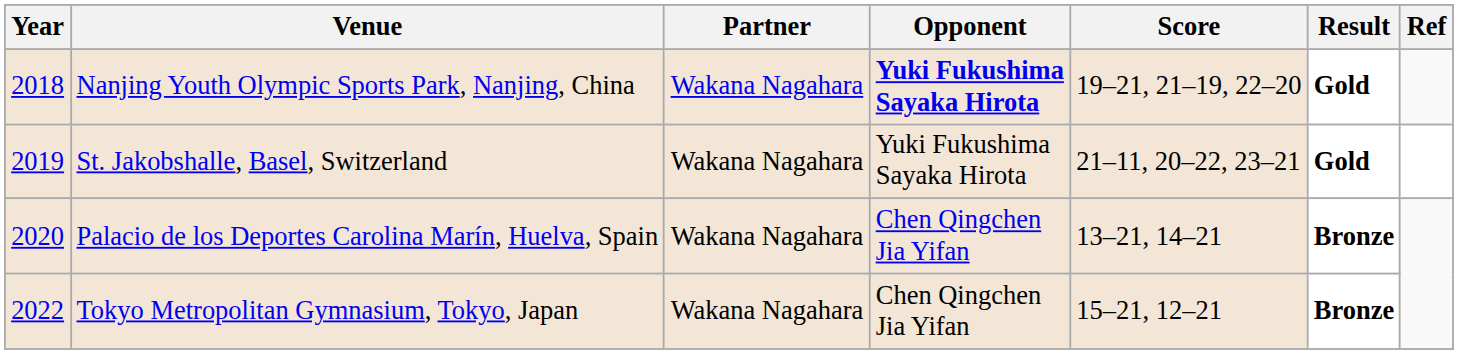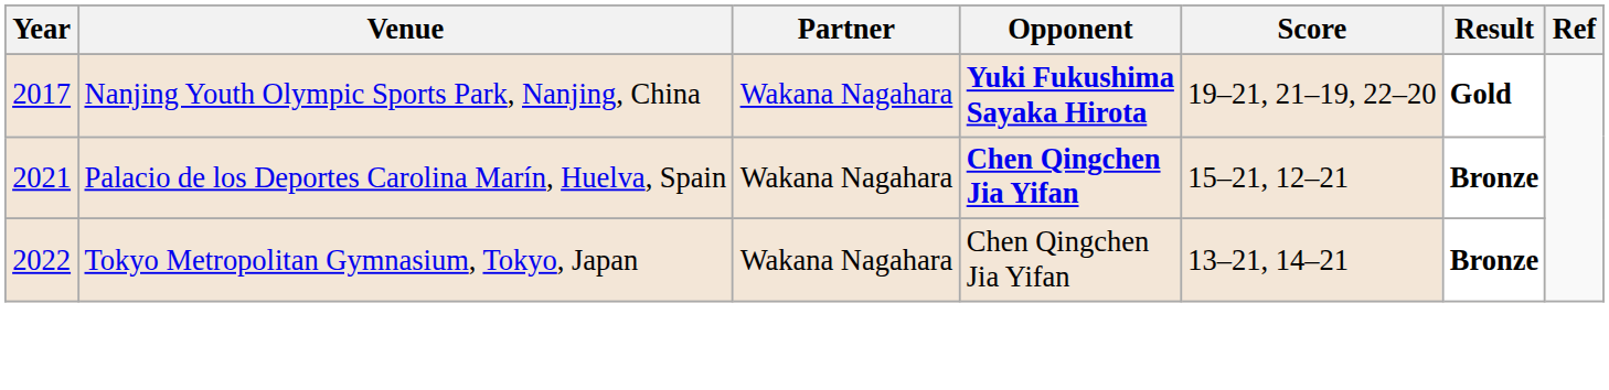 <table class="sortable wikitable" style="font-size: 90%">
 <tr>
 <th>Year</th>
 <th>Venue</th>
 <th>Partner</th>
 <th>Opponent</th>
 <th>Score</th>
 <th>Result</th>
 <th>Ref</th>
 </tr>
 <tr style="background:#F3E6D7">
-<td align="center"><a href='#'>2018</a></td>
+<td align="center"><a href='#'>2017</a></td>
 <td align="left"><a href='#'>Nanjing Youth Olympic Sports Park</a>, <a href='#'>Nanjing</a>, China</td>
 <td align="left"> <a href='#'>Wakana Nagahara</a></td>
 <td align="left"><strong> <a href='#'>Yuki Fukushima</a><br> <a href='#'>Sayaka Hirota</a></strong></td>
 <td align="left">19–21, 21–19, 22–20</td>
 <td style="text-align:left; background:white"> <strong>Gold</strong></td>
 </tr>
 <tr style="background:#F3E6D7">
-<td align="center"><a href='#'>2019</a></td>
-<td align="left"><a href='#'>St. Jakobshalle</a>, <a href='#'>Basel</a>, Switzerland</td>
-<td align="left"> Wakana Nagahara</td>
-<td align="left"> Yuki Fukushima<br> Sayaka Hirota</td>
-<td align="left">21–11, 20–22, 23–21</td>
-<td style="text-align:left; background:white"> <strong>Gold</strong></td>
-<td style="text-align:center; background:white"></td>
-</tr>
-<tr style="background:#F3E6D7">
-<td align="center"><a href='#'>2020</a></td>
+<td align="center"><a href='#'>2021</a></td>
 <td align="left"><a href='#'>Palacio de los Deportes Carolina Marín</a>, <a href='#'>Huelva</a>, Spain</td>
 <td align="left"> Wakana Nagahara</td>
-<td align="left"> <a href='#'>Chen Qingchen</a><br> <a href='#'>Jia Yifan</a></td>
-<td align="left">13–21, 14–21</td>
+<td align="left"><strong> <a href='#'>Chen Qingchen</a><br> <a href='#'>Jia Yifan</a></strong></td>
+<td align="left">15–21, 12–21</td>
 <td style="text-align:left; background:white"> <strong>Bronze</strong></td>
 </tr>
 <tr style="background:#F3E6D7">
 <td align="center"><a href='#'>2022</a></td>
 <td align="left"><a href='#'>Tokyo Metropolitan Gymnasium</a>, <a href='#'>Tokyo</a>, Japan</td>
 <td align="left"> Wakana Nagahara</td>
 <td align="left"> Chen Qingchen<br> Jia Yifan</td>
-<td align="left">15–21, 12–21</td>
+<td align="left">13–21, 14–21</td>
 <td style="text-align:left; background:white"> <strong>Bronze</strong></td>
 </tr>
 </table>
